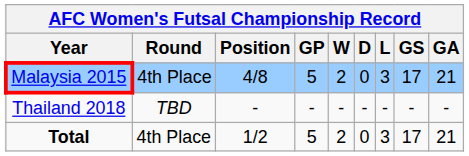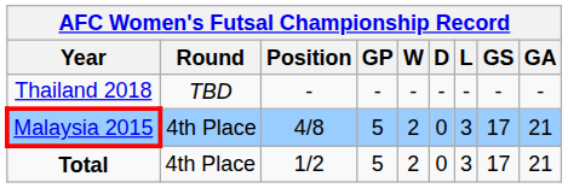 <table class="wikitable" style="text-align: center;font-size:90%;">
 <tr>
 <th colspan=9><a href='#'>AFC Women's Futsal Championship Record</a></th>
 </tr>
 <tr>
 <th>Year</th>
 <th>Round</th>
 <th>Position</th>
 <th>GP</th>
 <th>W</th>
 <th>D</th>
 <th>L</th>
 <th>GS</th>
 <th>GA</th>
 </tr>
+<tr>
+<td><a href='#'>Thailand 2018</a></td>
+<td><em>TBD</em></td>
+<td>-</td>
+<td>-</td>
+<td>-</td>
+<td>-</td>
+<td>-</td>
+<td>-</td>
+<td>-</td>
+</tr>
 <tr bgcolor=#9acdff>
 <td style="border: 3px solid red"><a href='#'>Malaysia 2015</a></td>
 <td>4th Place</td>
 <td>4/8</td>
 <td>5</td>
 <td>2</td>
 <td>0</td>
 <td>3</td>
 <td>17</td>
 <td>21</td>
-</tr>
-<tr>
-<td><a href='#'>Thailand 2018</a></td>
-<td><em>TBD</em></td>
-<td>-</td>
-<td>-</td>
-<td>-</td>
-<td>-</td>
-<td>-</td>
-<td>-</td>
-<td>-</td>
 </tr>
 <tr>
 <td><strong>Total</strong></td>
 <td>4th Place</td>
 <td>1/2</td>
 <td>5</td>
 <td>2</td>
 <td>0</td>
 <td>3</td>
 <td>17</td>
 <td>21</td>
 </tr>
 </table>
